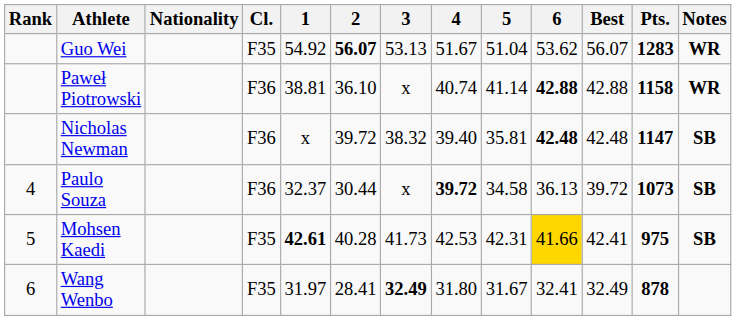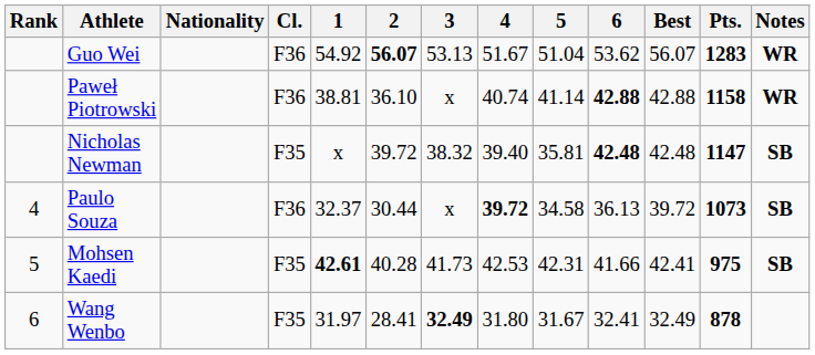 <table class="wikitable sortable" style="text-align:center">
 <tr>
 <th>Rank</th>
 <th>Athlete</th>
 <th>Nationality</th>
 <th>Cl.</th>
 <th class="unsortable">1</th>
 <th class="unsortable">2</th>
 <th class="unsortable">3</th>
 <th class="unsortable">4</th>
 <th class="unsortable">5</th>
 <th class="unsortable">6</th>
 <th>Best</th>
 <th>Pts.</th>
 <th>Notes</th>
 </tr>
 <tr>
 <td></td>
 <td style="text-align:left;"><a href='#'>Guo Wei</a></td>
 <td style="text-align:left;"></td>
-<td>F35</td>
+<td>F36</td>
 <td>54.92</td>
 <td><strong>56.07</strong></td>
 <td>53.13</td>
 <td>51.67</td>
 <td>51.04</td>
 <td>53.62</td>
 <td>56.07</td>
 <td><strong>1283</strong></td>
 <td><strong>WR</strong></td>
 </tr>
 <tr>
 <td></td>
 <td style="text-align:left;"><a href='#'>Paweł Piotrowski</a></td>
 <td style="text-align:left;"></td>
 <td>F36</td>
 <td>38.81</td>
 <td>36.10</td>
 <td>x</td>
 <td>40.74</td>
 <td>41.14</td>
 <td><strong>42.88</strong></td>
 <td>42.88</td>
 <td><strong>1158</strong></td>
 <td><strong>WR</strong></td>
 </tr>
 <tr>
 <td></td>
 <td style="text-align:left;"><a href='#'>Nicholas Newman</a></td>
 <td style="text-align:left;"></td>
-<td>F36</td>
+<td>F35</td>
 <td>x</td>
 <td>39.72</td>
 <td>38.32</td>
 <td>39.40</td>
 <td>35.81</td>
 <td><strong>42.48</strong></td>
 <td>42.48</td>
 <td><strong>1147</strong></td>
 <td><strong>SB</strong></td>
 </tr>
 <tr>
 <td>4</td>
 <td style="text-align:left;"><a href='#'>Paulo Souza</a></td>
 <td style="text-align:left;"></td>
 <td>F36</td>
 <td>32.37</td>
 <td>30.44</td>
 <td>x</td>
 <td><strong>39.72</strong></td>
 <td>34.58</td>
 <td>36.13</td>
 <td>39.72</td>
 <td><strong>1073</strong></td>
 <td><strong>SB</strong></td>
 </tr>
 <tr>
 <td>5</td>
 <td style="text-align:left;"><a href='#'>Mohsen Kaedi</a></td>
 <td style="text-align:left;"></td>
 <td>F35</td>
 <td><strong>42.61</strong></td>
 <td>40.28</td>
 <td>41.73</td>
 <td>42.53</td>
 <td>42.31</td>
-<td style="background: gold;">41.66</td>
+<td>41.66</td>
 <td>42.41</td>
 <td><strong>975</strong></td>
 <td><strong>SB</strong></td>
 </tr>
 <tr>
 <td>6</td>
 <td style="text-align:left;"><a href='#'>Wang Wenbo</a></td>
 <td style="text-align:left;"></td>
 <td>F35</td>
 <td>31.97</td>
 <td>28.41</td>
 <td><strong>32.49</strong></td>
 <td>31.80</td>
 <td>31.67</td>
 <td>32.41</td>
 <td>32.49</td>
 <td><strong>878</strong></td>
 <td></td>
 </tr>
 </table>
